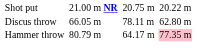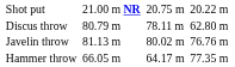 <table>
 <tr>
 <td>Shot put</td>
 <td></td>
 <td>21.00 m <strong><a href='#'>NR</a></strong></td>
 <td></td>
 <td>20.75 m</td>
 <td></td>
 <td>20.22 m</td>
 </tr>
 <tr>
 <td>Discus throw</td>
 <td></td>
-<td>66.05 m</td>
+<td>80.79 m</td>
 <td></td>
 <td>78.11 m</td>
 <td></td>
 <td>62.80 m</td>
 </tr>
 <tr>
+<td>Javelin throw</td>
+<td></td>
+<td>81.13 m</td>
+<td></td>
+<td>80.02 m</td>
+<td></td>
+<td>76.76 m</td>
+</tr>
+<tr>
 <td>Hammer throw</td>
 <td></td>
-<td>80.79 m</td>
+<td>66.05 m</td>
 <td></td>
 <td>64.17 m</td>
 <td></td>
-<td style="background: pink;">77.35 m</td>
+<td>77.35 m</td>
 </tr>
 <tr>
 <th colspan=7></th>
 </tr>
 </table>
